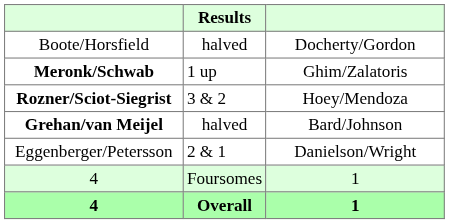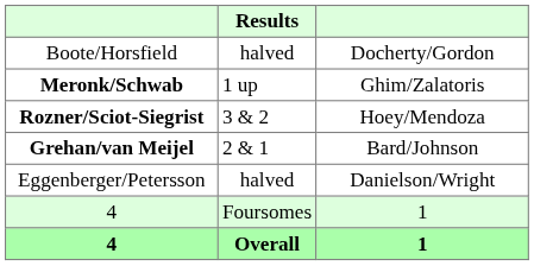 <table border="1" cellpadding="3" style="border-collapse:collapse; text-align:center;">
 <tr style="background:#ddffdd;">
 <th width=160></th>
 <th>Results</th>
 <th width=160></th>
 </tr>
 <tr>
 <td>Boote/Horsfield</td>
 <td>halved</td>
 <td>Docherty/Gordon</td>
 </tr>
 <tr>
 <td><strong>Meronk/Schwab</strong></td>
 <td align=left> 1 up</td>
 <td>Ghim/Zalatoris</td>
 </tr>
 <tr>
 <td><strong>Rozner/Sciot-Siegrist</strong></td>
 <td align=left> 3 & 2</td>
 <td>Hoey/Mendoza</td>
 </tr>
 <tr>
 <td><strong>Grehan/van Meijel</strong></td>
-<td>halved</td>
+<td align=left> 2 & 1</td>
 <td>Bard/Johnson</td>
 </tr>
 <tr>
 <td>Eggenberger/Petersson</td>
-<td align=left> 2 & 1</td>
+<td>halved</td>
 <td>Danielson/Wright</td>
 </tr>
 <tr style="background:#ddffdd;">
 <td>4</td>
 <td>Foursomes</td>
 <td>1</td>
 </tr>
 <tr style="background:#aaffaa;">
 <th>4</th>
 <th>Overall</th>
 <th>1</th>
 </tr>
 </table>
